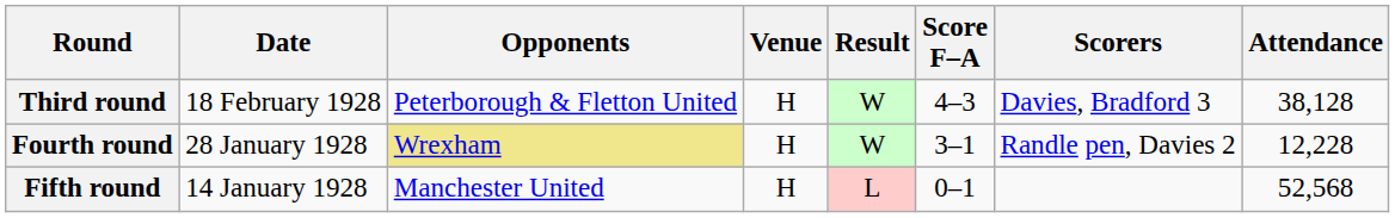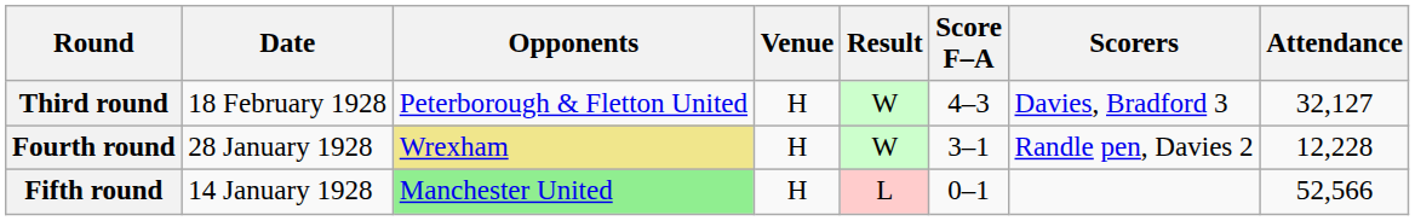 <table class="wikitable plainrowheaders" style="text-align:center">
 <tr>
 <th scope="col">Round</th>
 <th scope="col">Date</th>
 <th scope="col">Opponents</th>
 <th scope="col">Venue</th>
 <th scope="col">Result</th>
 <th scope="col">Score<br>F–A</th>
 <th scope="col">Scorers</th>
 <th scope="col">Attendance</th>
 </tr>
 <tr>
 <th scope="row">Third round</th>
 <td align="left">18 February 1928</td>
 <td align="left"><a href='#'>Peterborough & Fletton United</a></td>
 <td>H</td>
 <td style=background:#cfc>W</td>
 <td>4–3</td>
 <td align="left"><a href='#'>Davies</a>, <a href='#'>Bradford</a> 3</td>
-<td>38,128</td>
+<td>32,127</td>
 </tr>
 <tr>
 <th scope="row">Fourth round</th>
 <td align="left">28 January 1928</td>
 <td align="left" style="background: khaki;"><a href='#'>Wrexham</a></td>
 <td>H</td>
 <td style=background:#cfc>W</td>
 <td>3–1</td>
 <td align="left"><a href='#'>Randle</a> <a href='#'>pen</a>, Davies 2</td>
 <td>12,228</td>
 </tr>
 <tr>
 <th scope="row">Fifth round</th>
 <td align="left">14 January 1928</td>
-<td align="left"><a href='#'>Manchester United</a></td>
+<td align="left" style="background: lightgreen;"><a href='#'>Manchester United</a></td>
 <td>H</td>
 <td style=background:#fcc>L</td>
 <td>0–1</td>
 <td></td>
-<td>52,568</td>
+<td>52,566</td>
 </tr>
 </table>
